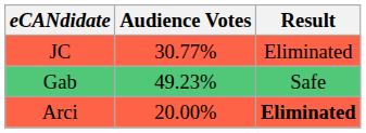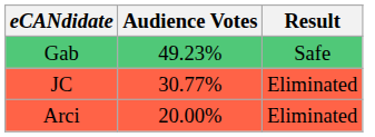 <table class="wikitable" style="text-align:center; line-height:17px; width:auto;">
 <tr>
 <th><em>eCANdidate</em></th>
 <th>Audience Votes</th>
 <th>Result</th>
 </tr>
 <tr>
+<td style="background:#50c878;">Gab</td>
+<td style="background:#50c878;">49.23%</td>
+<td style="background:#50c878;">Safe</td>
+</tr>
+<tr>
 <td style="background: tomato">JC</td>
 <td style="background: tomato">30.77%</td>
 <td style="background: tomato">Eliminated</td>
 </tr>
 <tr>
-<td style="background:#50c878;">Gab</td>
-<td style="background:#50c878;">49.23%</td>
-<td style="background:#50c878;">Safe</td>
-</tr>
-<tr>
 <td style="background: tomato">Arci</td>
 <td style="background: tomato">20.00%</td>
-<td style="background: tomato"><strong>Eliminated</strong></td>
+<td style="background: tomato">Eliminated</td>
 </tr>
 </table>
